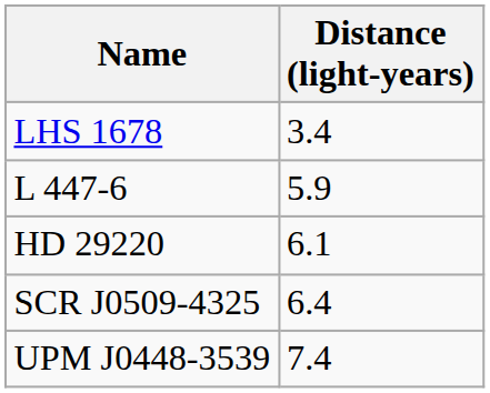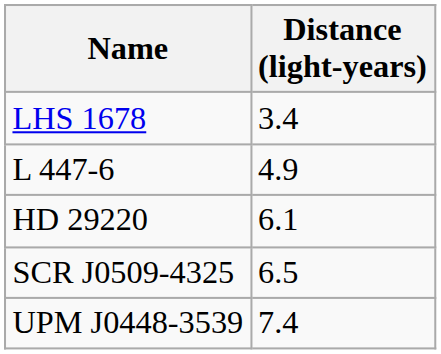 <table class="wikitable">
 <tr>
 <th>Name</th>
 <th>Distance<br>(light-years)</th>
 </tr>
 <tr>
 <td><a href='#'>LHS 1678</a></td>
 <td>3.4</td>
 </tr>
 <tr>
 <td>L 447-6</td>
-<td>5.9</td>
+<td>4.9</td>
 </tr>
 <tr>
 <td>HD 29220</td>
 <td>6.1</td>
 </tr>
 <tr>
 <td>SCR J0509-4325</td>
-<td>6.4</td>
+<td>6.5</td>
 </tr>
 <tr>
 <td>UPM J0448-3539</td>
 <td>7.4</td>
 </tr>
 </table>
